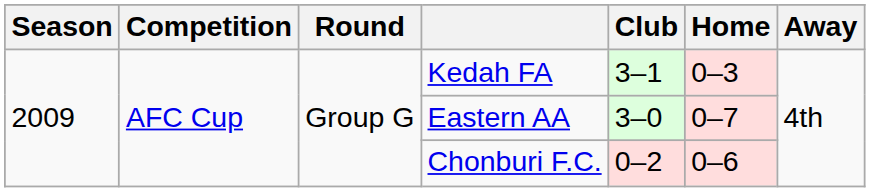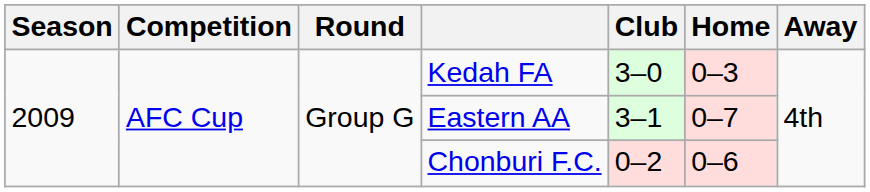 <table class="wikitable">
 <tr>
 <th>Season</th>
 <th>Competition</th>
 <th>Round</th>
 <th></th>
 <th>Club</th>
 <th>Home</th>
 <th>Away</th>
 </tr>
 <tr>
 <td rowspan="3">2009</td>
 <td rowspan="3"><a href='#'>AFC Cup</a></td>
 <td rowspan="3">Group G</td>
 <td> <a href='#'>Kedah FA</a></td>
-<td style="background:#dfd;">3–1</td>
+<td style="background:#dfd;">3–0</td>
 <td style="background:#fdd;">0–3</td>
 <td rowspan="3">4th</td>
 </tr>
 <tr>
 <td> <a href='#'>Eastern AA</a></td>
-<td style="background:#dfd;">3–0</td>
+<td style="background:#dfd;">3–1</td>
 <td style="background:#fdd;">0–7</td>
 </tr>
 <tr>
 <td> <a href='#'>Chonburi F.C.</a></td>
 <td style="background:#fdd;">0–2</td>
 <td style="background:#fdd;">0–6</td>
 </tr>
 </table>
